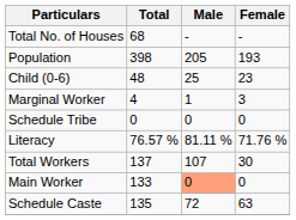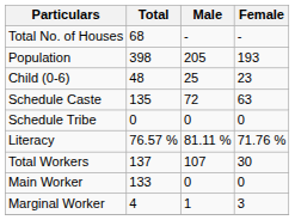 <table class="wikitable sortable">
 <tr>
 <th>Particulars</th>
 <th>Total</th>
 <th>Male</th>
 <th>Female</th>
 </tr>
 <tr>
 <td>Total No. of Houses</td>
 <td>68</td>
 <td>-</td>
 <td>-</td>
 </tr>
 <tr>
 <td>Population</td>
 <td>398</td>
 <td>205</td>
 <td>193</td>
 </tr>
 <tr>
 <td>Child (0-6)</td>
 <td>48</td>
 <td>25</td>
 <td>23</td>
 </tr>
 <tr>
-<td>Marginal Worker</td>
-<td>4</td>
-<td>1</td>
-<td>3</td>
+<td>Schedule Caste</td>
+<td>135</td>
+<td>72</td>
+<td>63</td>
 </tr>
 <tr>
 <td>Schedule Tribe</td>
 <td>0</td>
 <td>0</td>
 <td>0</td>
 </tr>
 <tr>
 <td>Literacy</td>
 <td>76.57 %</td>
 <td>81.11 %</td>
 <td>71.76 %</td>
 </tr>
 <tr>
 <td>Total Workers</td>
 <td>137</td>
 <td>107</td>
 <td>30</td>
 </tr>
 <tr>
 <td>Main Worker</td>
 <td>133</td>
-<td style="background: lightsalmon;">0</td>
+<td>0</td>
 <td>0</td>
 </tr>
 <tr>
-<td>Schedule Caste</td>
-<td>135</td>
-<td>72</td>
-<td>63</td>
+<td>Marginal Worker</td>
+<td>4</td>
+<td>1</td>
+<td>3</td>
 </tr>
 <tr>
 </tr>
 </table>
